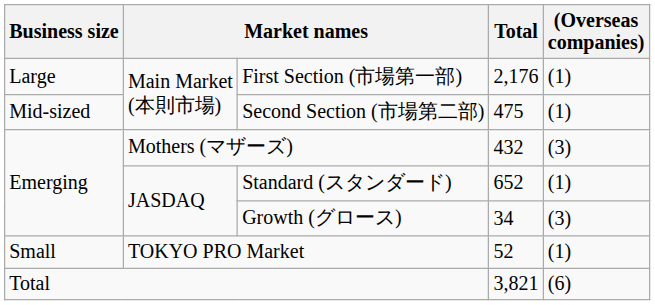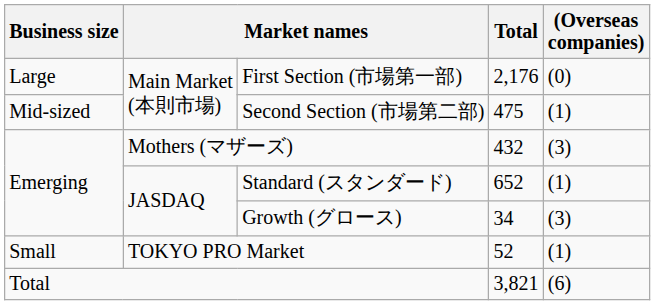 <table class="wikitable">
 <tr>
 <th>Business size</th>
 <th colspan="2">Market names</th>
 <th>Total</th>
 <th>(Overseas<br>companies)</th>
 </tr>
 <tr>
 <td>Large</td>
 <td rowspan="2">Main Market<br>(本則市場)</td>
 <td>First Section (市場第一部)</td>
 <td>2,176</td>
-<td>(1)</td>
+<td>(0)</td>
 </tr>
 <tr>
 <td>Mid-sized</td>
 <td>Second Section (市場第二部)</td>
 <td>475</td>
 <td>(1)</td>
 </tr>
 <tr>
 <td rowspan="3">Emerging</td>
 <td colspan="2">Mothers (マザーズ)</td>
 <td>432</td>
 <td>(3)</td>
 </tr>
 <tr>
 <td rowspan="2">JASDAQ</td>
 <td>Standard (スタンダード)</td>
 <td>652</td>
 <td>(1)</td>
 </tr>
 <tr>
 <td>Growth (グロース)</td>
 <td>34</td>
 <td>(3)</td>
 </tr>
 <tr>
 <td>Small</td>
 <td colspan="2">TOKYO PRO Market</td>
 <td>52</td>
 <td>(1)</td>
 </tr>
 <tr>
 <td colspan="3">Total</td>
 <td>3,821</td>
 <td>(6)</td>
 </tr>
 </table>
